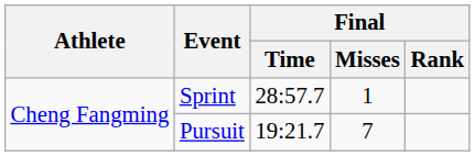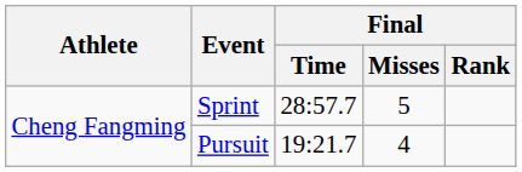 <table class="wikitable">
 <tr>
 <th rowspan="2">Athlete</th>
 <th rowspan="2">Event</th>
 <th colspan="3">Final</th>
 </tr>
 <tr>
 <th>Time</th>
 <th>Misses</th>
 <th>Rank</th>
 </tr>
 <tr>
 <td rowspan="2"><a href='#'>Cheng Fangming</a></td>
 <td><a href='#'>Sprint</a></td>
 <td align="center">28:57.7</td>
-<td align="center">1</td>
+<td align="center">5</td>
 <td align="center"></td>
 </tr>
 <tr>
 <td><a href='#'>Pursuit</a></td>
 <td align="center">19:21.7</td>
-<td align="center">7</td>
+<td align="center">4</td>
 <td align="center"></td>
 </tr>
 </table>
